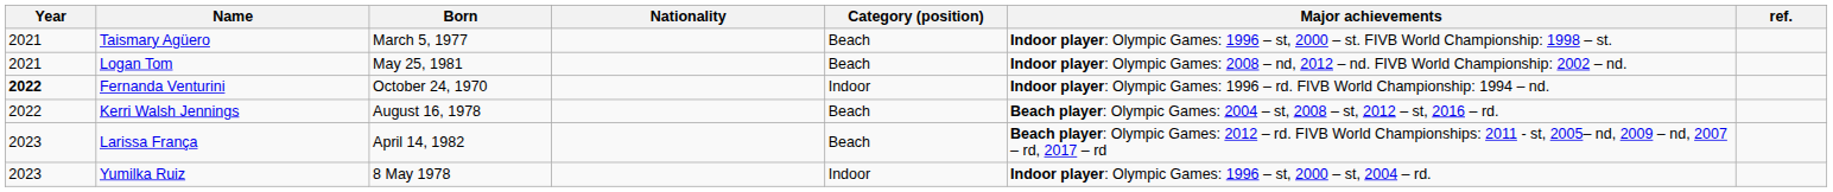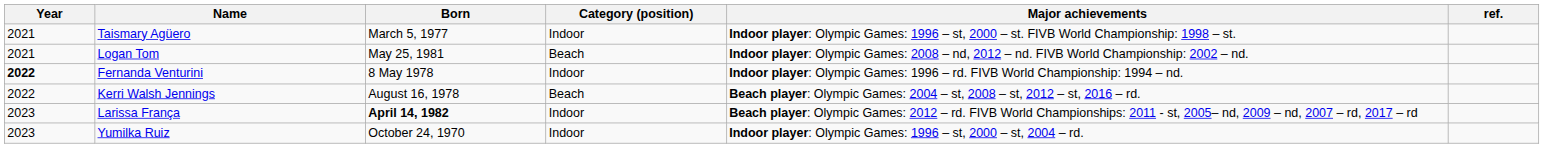 <table class="wikitable">
 <tr>
 <th style="width: 5%;">Year</th>
 <th style="width: 15%;">Name</th>
 <th style="width: 10%;">Born</th>
-<th style="width: 15%;">Nationality</th>
 <th style="width: 10%;">Category (position)</th>
 <th style="width: 40%;">Major achievements</th>
 <th style="width: 5%;">ref.</th>
 </tr>
 <tr>
 <td>2021</td>
 <td><a href='#'>Taismary Agüero</a></td>
 <td>March 5, 1977</td>
-<td><br></td>
-<td>Beach</td>
+<td>Indoor</td>
 <td><strong>Indoor player</strong>: Olympic Games: <a href='#'>1996</a> – st, <a href='#'>2000</a> – st.  FIVB World Championship:  <a href='#'>1998</a> – st.</td>
 <td></td>
 </tr>
 <tr>
 <td>2021</td>
 <td><a href='#'>Logan Tom</a></td>
 <td>May 25, 1981</td>
-<td></td>
 <td>Beach</td>
 <td><strong>Indoor player</strong>: Olympic Games: <a href='#'>2008</a> – nd, <a href='#'>2012</a> – nd. FIVB World Championship: <a href='#'>2002</a> – nd.</td>
 <td></td>
 </tr>
 <tr>
 <td><strong>2022</strong></td>
 <td><a href='#'>Fernanda Venturini</a></td>
-<td>October 24, 1970</td>
-<td></td>
+<td>8 May 1978</td>
 <td>Indoor</td>
 <td><strong>Indoor player</strong>: Olympic Games: 1996 – rd. FIVB World Championship: 1994 – nd.</td>
 <td></td>
 </tr>
 <tr>
 <td>2022</td>
 <td><a href='#'>Kerri Walsh Jennings</a></td>
 <td>August 16, 1978</td>
-<td></td>
 <td>Beach</td>
 <td><strong>Beach player</strong>: Olympic Games: <a href='#'>2004</a> – st, <a href='#'>2008</a> – st, <a href='#'>2012</a> – st, <a href='#'>2016</a> – rd.</td>
 <td></td>
 </tr>
 <tr>
 <td>2023</td>
 <td><a href='#'>Larissa França</a></td>
-<td>April 14, 1982</td>
-<td></td>
-<td>Beach</td>
+<td><strong>April 14, 1982</strong></td>
+<td>Indoor</td>
 <td><strong>Beach player</strong>: Olympic Games: <a href='#'>2012</a> – rd. FIVB World Championships: <a href='#'>2011</a> - st, <a href='#'>2005</a>– nd, <a href='#'>2009</a> – nd, <a href='#'>2007</a> – rd, <a href='#'>2017</a> – rd</td>
 <td></td>
 </tr>
 <tr>
 <td>2023</td>
 <td><a href='#'>Yumilka Ruiz</a></td>
-<td>8 May 1978</td>
-<td></td>
+<td>October 24, 1970</td>
 <td>Indoor</td>
 <td><strong>Indoor player</strong>: Olympic Games: <a href='#'>1996</a> – st, <a href='#'>2000</a> – st, <a href='#'>2004</a> – rd.</td>
 <td></td>
 </tr>
 </table>
